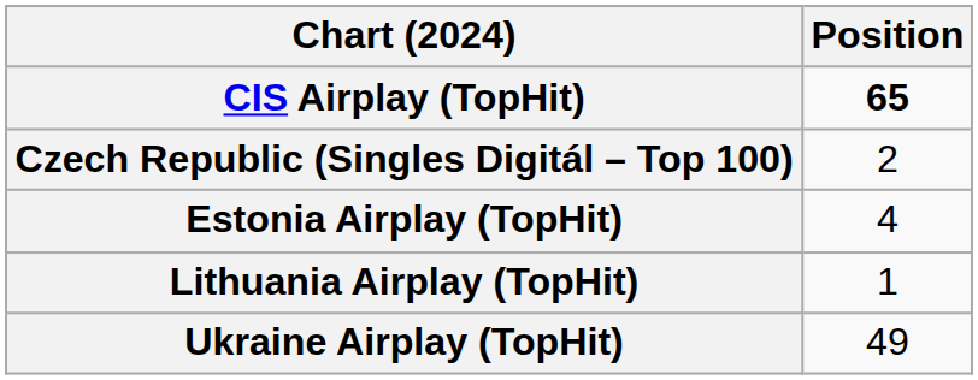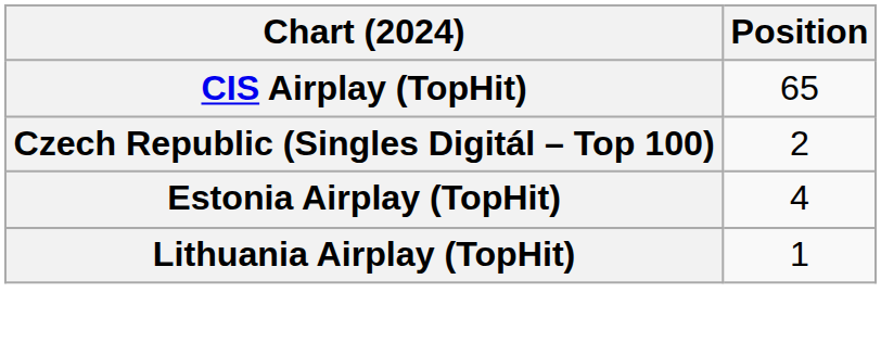 <table class="wikitable plainrowheaders sortable" style="text-align:center">
 <tr>
 <th scope="col">Chart (2024)</th>
 <th scope="col">Position</th>
 </tr>
 <tr>
 <th scope="row"><a href='#'>CIS</a> Airplay (TopHit)</th>
-<td><strong>65</strong></td>
+<td>65</td>
 </tr>
 <tr>
 <th scope="row">Czech Republic (Singles Digitál – Top 100)</th>
 <td>2</td>
 </tr>
 <tr>
 <th scope="row">Estonia Airplay (TopHit)</th>
 <td>4</td>
 </tr>
 <tr>
 <th scope="row">Lithuania Airplay (TopHit)</th>
 <td>1</td>
 </tr>
-<tr>
-<th scope="row">Ukraine Airplay (TopHit)</th>
-<td>49</td>
-</tr>
 </table>
